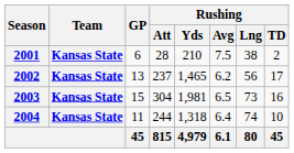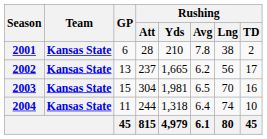 <table class="wikitable" style="text-align:center;">
 <tr>
 <th rowspan="2">Season</th>
 <th rowspan="2">Team</th>
 <th rowspan="2">GP</th>
 <th colspan="5">Rushing</th>
 </tr>
 <tr>
 <th>Att</th>
 <th>Yds</th>
 <th>Avg</th>
 <th>Lng</th>
 <th>TD</th>
 </tr>
 <tr>
 <th><a href='#'>2001</a></th>
 <th><a href='#'>Kansas State</a></th>
 <td>6</td>
 <td>28</td>
 <td>210</td>
-<td>7.5</td>
+<td>7.8</td>
 <td>38</td>
 <td>2</td>
 </tr>
 <tr>
 <th><a href='#'>2002</a></th>
 <th><a href='#'>Kansas State</a></th>
 <td>13</td>
 <td>237</td>
-<td>1,465</td>
+<td>1,665</td>
 <td>6.2</td>
 <td>56</td>
 <td>17</td>
 </tr>
 <tr>
 <th><a href='#'>2003</a></th>
 <th><a href='#'>Kansas State</a></th>
 <td>15</td>
 <td>304</td>
 <td>1,981</td>
 <td>6.5</td>
-<td>73</td>
+<td>70</td>
 <td>16</td>
 </tr>
 <tr>
 <th><a href='#'>2004</a></th>
 <th><a href='#'>Kansas State</a></th>
 <td>11</td>
 <td>244</td>
 <td>1,318</td>
 <td>6.4</td>
 <td>74</td>
 <td>10</td>
 </tr>
 <tr>
 <th colspan="2"></th>
 <th>45</th>
 <th>815</th>
 <th>4,979</th>
 <th>6.1</th>
 <th>80</th>
 <th>45</th>
 </tr>
 </table>
